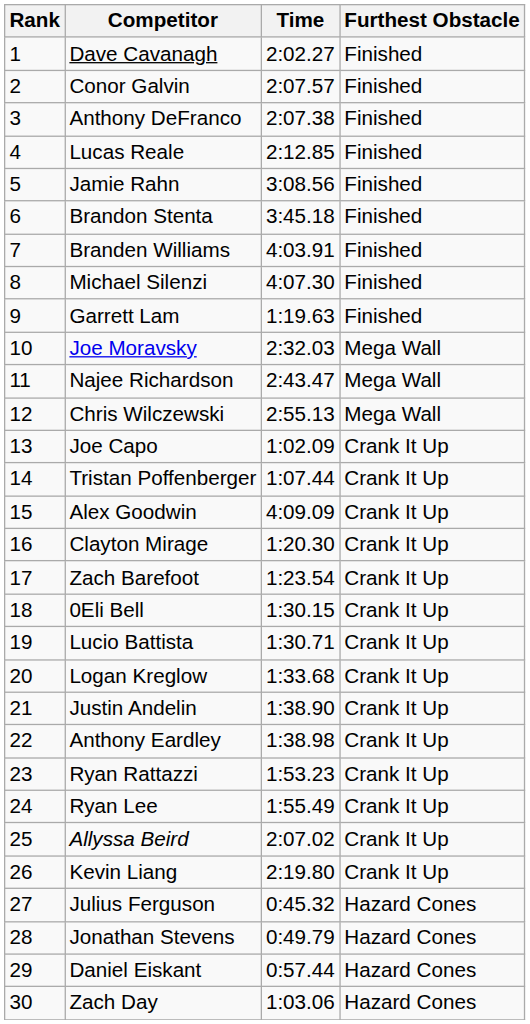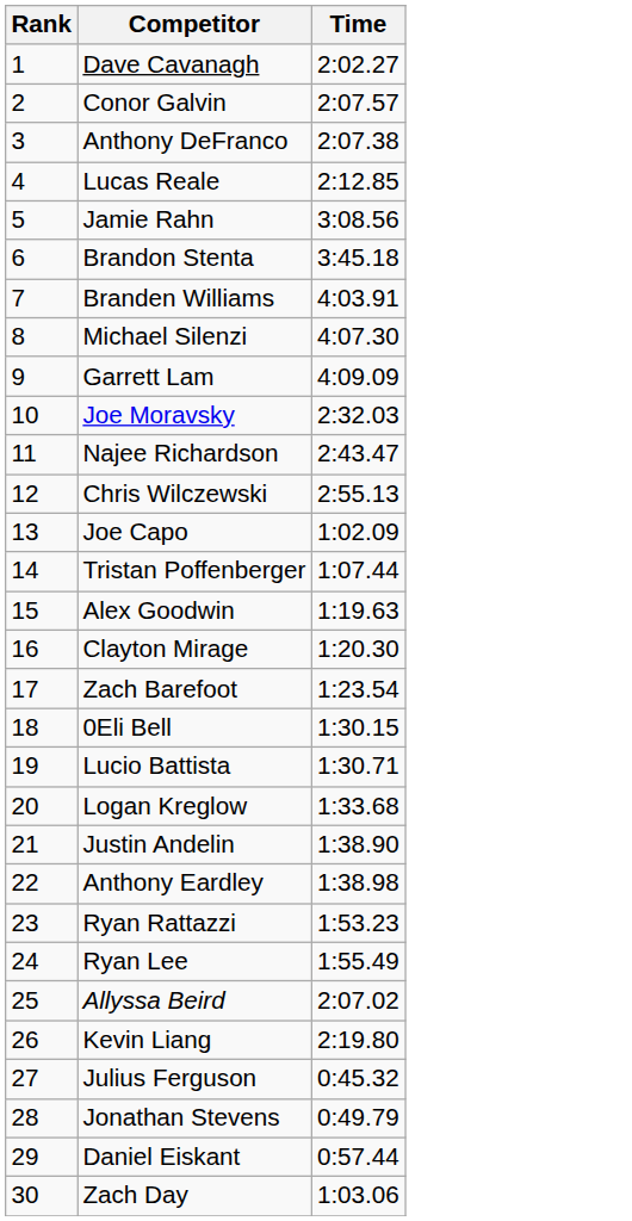 <table class="wikitable sortable mw-collapsible">
 <tr>
 <th>Rank</th>
 <th>Competitor</th>
 <th>Time</th>
-<th>Furthest Obstacle</th>
 </tr>
 <tr>
 <td>1</td>
 <td><u>Dave Cavanagh</u></td>
 <td>2:02.27</td>
-<td>Finished</td>
 </tr>
 <tr>
 <td>2</td>
 <td>Conor Galvin</td>
 <td>2:07.57</td>
-<td>Finished</td>
 </tr>
 <tr>
 <td>3</td>
 <td>Anthony DeFranco</td>
 <td>2:07.38</td>
-<td>Finished</td>
 </tr>
 <tr>
 <td>4</td>
 <td>Lucas Reale</td>
 <td>2:12.85</td>
-<td>Finished</td>
 </tr>
 <tr>
 <td>5</td>
 <td>Jamie Rahn</td>
 <td>3:08.56</td>
-<td>Finished</td>
 </tr>
 <tr>
 <td>6</td>
 <td>Brandon Stenta</td>
 <td>3:45.18</td>
-<td>Finished</td>
 </tr>
 <tr>
 <td>7</td>
 <td>Branden Williams</td>
 <td>4:03.91</td>
-<td>Finished</td>
 </tr>
 <tr>
 <td>8</td>
 <td>Michael Silenzi</td>
 <td>4:07.30</td>
-<td>Finished</td>
 </tr>
 <tr>
 <td>9</td>
 <td>Garrett Lam</td>
-<td>1:19.63</td>
-<td>Finished</td>
+<td>4:09.09</td>
 </tr>
 <tr>
 <td>10</td>
 <td><a href='#'>Joe Moravsky</a></td>
 <td>2:32.03</td>
-<td>Mega Wall</td>
 </tr>
 <tr>
 <td>11</td>
 <td>Najee Richardson</td>
 <td>2:43.47</td>
-<td>Mega Wall</td>
 </tr>
 <tr>
 <td>12</td>
 <td>Chris Wilczewski</td>
 <td>2:55.13</td>
-<td>Mega Wall</td>
 </tr>
 <tr>
 <td>13</td>
 <td>Joe Capo</td>
 <td>1:02.09</td>
-<td>Crank It Up</td>
 </tr>
 <tr>
 <td>14</td>
 <td>Tristan Poffenberger</td>
 <td>1:07.44</td>
-<td>Crank It Up</td>
 </tr>
 <tr>
 <td>15</td>
 <td>Alex Goodwin</td>
-<td>4:09.09</td>
-<td>Crank It Up</td>
+<td>1:19.63</td>
 </tr>
 <tr>
 <td>16</td>
 <td>Clayton Mirage</td>
 <td>1:20.30</td>
-<td>Crank It Up</td>
 </tr>
 <tr>
 <td>17</td>
 <td>Zach Barefoot</td>
 <td>1:23.54</td>
-<td>Crank It Up</td>
 </tr>
 <tr>
 <td>18</td>
 <td>0Eli Bell</td>
 <td>1:30.15</td>
-<td>Crank It Up</td>
 </tr>
 <tr>
 <td>19</td>
 <td>Lucio Battista</td>
 <td>1:30.71</td>
-<td>Crank It Up</td>
 </tr>
 <tr>
 <td>20</td>
 <td>Logan Kreglow</td>
 <td>1:33.68</td>
-<td>Crank It Up</td>
 </tr>
 <tr>
 <td>21</td>
 <td>Justin Andelin</td>
 <td>1:38.90</td>
-<td>Crank It Up</td>
 </tr>
 <tr>
 <td>22</td>
 <td>Anthony Eardley</td>
 <td>1:38.98</td>
-<td>Crank It Up</td>
 </tr>
 <tr>
 <td>23</td>
 <td>Ryan Rattazzi</td>
 <td>1:53.23</td>
-<td>Crank It Up</td>
 </tr>
 <tr>
 <td>24</td>
 <td>Ryan Lee</td>
 <td>1:55.49</td>
-<td>Crank It Up</td>
 </tr>
 <tr>
 <td>25</td>
 <td><em>Allyssa Beird</em></td>
 <td>2:07.02</td>
-<td>Crank It Up</td>
 </tr>
 <tr>
 <td>26</td>
 <td>Kevin Liang</td>
 <td>2:19.80</td>
-<td>Crank It Up</td>
 </tr>
 <tr>
 <td>27</td>
 <td>Julius Ferguson</td>
 <td>0:45.32</td>
-<td>Hazard Cones</td>
 </tr>
 <tr>
 <td>28</td>
 <td>Jonathan Stevens</td>
 <td>0:49.79</td>
-<td>Hazard Cones</td>
 </tr>
 <tr>
 <td>29</td>
 <td>Daniel Eiskant</td>
 <td>0:57.44</td>
-<td>Hazard Cones</td>
 </tr>
 <tr>
 <td>30</td>
 <td>Zach Day</td>
 <td>1:03.06</td>
-<td>Hazard Cones</td>
 </tr>
 </table>
